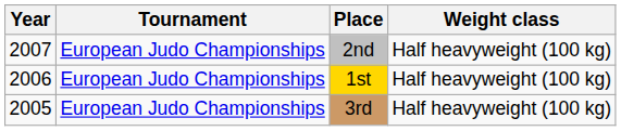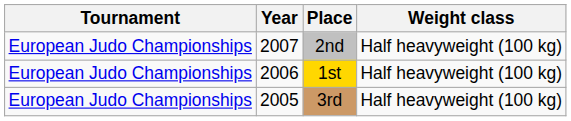 <table class=wikitable>
 <tr>
+<th>Tournament</th>
 <th>Year</th>
-<th>Tournament</th>
 <th>Place</th>
 <th>Weight class</th>
 </tr>
 <tr>
+<td><a href='#'>European Judo Championships</a></td>
 <td>2007</td>
-<td><a href='#'>European Judo Championships</a></td>
 <td bgcolor="silver" align="center">2nd</td>
 <td>Half heavyweight (100 kg)</td>
 </tr>
 <tr>
+<td><a href='#'>European Judo Championships</a></td>
 <td>2006</td>
-<td><a href='#'>European Judo Championships</a></td>
 <td bgcolor="gold" align="center">1st</td>
 <td>Half heavyweight (100 kg)</td>
 </tr>
 <tr>
+<td><a href='#'>European Judo Championships</a></td>
 <td>2005</td>
-<td><a href='#'>European Judo Championships</a></td>
 <td bgcolor="cc9966" align="center">3rd</td>
 <td>Half heavyweight (100 kg)</td>
 </tr>
 </table>
